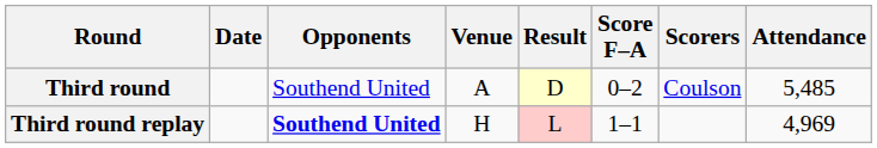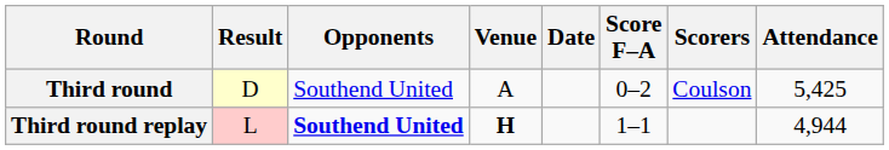 <table class="wikitable plainrowheaders sortable" style="text-align:center">
 <tr>
 <th scope="col">Round</th>
-<th scope="col">Date</th>
+<th scope="col">Result</th>
 <th scope="col">Opponents</th>
 <th scope="col">Venue</th>
-<th scope="col">Result</th>
+<th scope="col">Date</th>
 <th scope="col">Score<br>F–A</th>
 <th scope="col" class="unsortable">Scorers</th>
 <th scope="col">Attendance</th>
 </tr>
 <tr>
 <th scope="row">Third round</th>
-<td align="left"></td>
+<td bgcolor="#FFFFCC">D</td>
 <td align="left"><a href='#'>Southend United</a></td>
 <td>A</td>
-<td bgcolor="#FFFFCC">D</td>
+<td align="left"></td>
 <td>0–2</td>
 <td align="left"><a href='#'>Coulson</a></td>
-<td>5,485</td>
+<td>5,425</td>
 </tr>
 <tr>
 <th scope="row">Third round replay</th>
+<td bgcolor="#FFCCCC">L</td>
+<td align="left"><strong><a href='#'>Southend United</a></strong></td>
+<td><strong>H</strong></td>
 <td align="left"></td>
-<td align="left"><strong><a href='#'>Southend United</a></strong></td>
-<td>H</td>
-<td bgcolor="#FFCCCC">L</td>
 <td>1–1</td>
 <td></td>
-<td>4,969</td>
+<td>4,944</td>
 </tr>
 </table>
